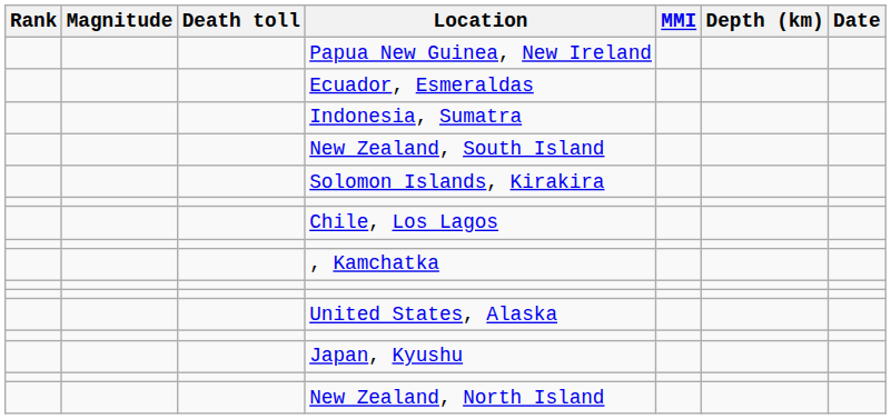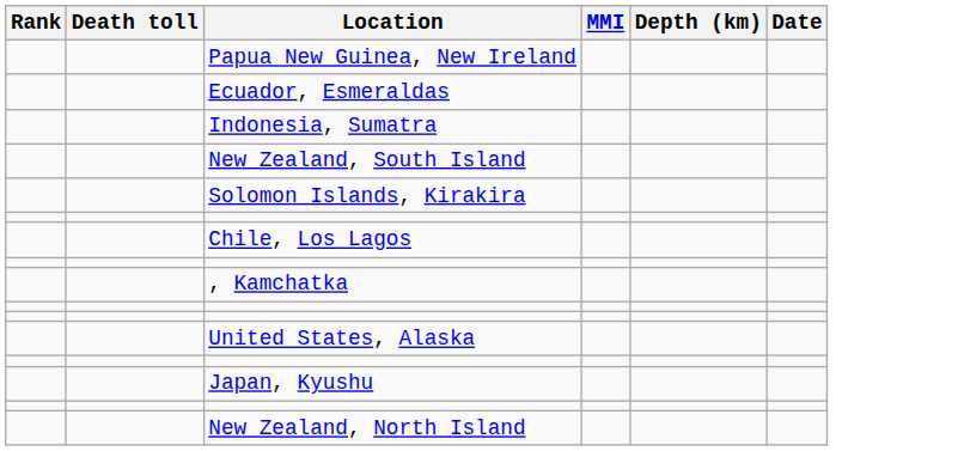 <table class="sortable wikitable" style="font-size:100%;">
 <tr>
 <th>Rank</th>
-<th>Magnitude</th>
 <th>Death toll</th>
 <th>Location</th>
 <th><a href='#'>MMI</a></th>
 <th>Depth (km)</th>
 <th>Date</th>
 </tr>
 <tr>
-<td></td>
 <td></td>
 <td></td>
 <td> <a href='#'>Papua New Guinea</a>, <a href='#'>New Ireland</a></td>
 <td></td>
 <td></td>
 <td></td>
 </tr>
 <tr>
 <td></td>
 <td></td>
-<td></td>
 <td> <a href='#'>Ecuador</a>, <a href='#'>Esmeraldas</a></td>
 <td></td>
 <td></td>
 <td></td>
 </tr>
 <tr>
-<td></td>
 <td></td>
 <td></td>
 <td> <a href='#'>Indonesia</a>, <a href='#'>Sumatra</a></td>
 <td></td>
 <td></td>
 <td></td>
 </tr>
 <tr>
 <td></td>
 <td></td>
-<td></td>
 <td> <a href='#'>New Zealand</a>, <a href='#'>South Island</a></td>
 <td></td>
 <td></td>
 <td></td>
 </tr>
 <tr>
-<td></td>
 <td></td>
 <td></td>
 <td> <a href='#'>Solomon Islands</a>, <a href='#'>Kirakira</a></td>
 <td></td>
 <td></td>
 <td></td>
 </tr>
 <tr>
 <td></td>
 <td></td>
 <td></td>
 <td></td>
 <td></td>
 <td></td>
-<td></td>
 </tr>
 <tr>
-<td></td>
 <td></td>
 <td></td>
 <td> <a href='#'>Chile</a>, <a href='#'>Los Lagos</a></td>
 <td></td>
 <td></td>
 <td></td>
 </tr>
 <tr>
 <td></td>
 <td></td>
 <td></td>
 <td></td>
 <td></td>
 <td></td>
-<td></td>
 </tr>
 <tr>
-<td></td>
 <td></td>
 <td></td>
 <td>, <a href='#'>Kamchatka</a></td>
 <td></td>
 <td></td>
 <td></td>
 </tr>
 <tr>
 <td></td>
 <td></td>
 <td></td>
 <td></td>
 <td></td>
 <td></td>
-<td></td>
 </tr>
 <tr>
 <td></td>
 <td></td>
 <td></td>
 <td></td>
 <td></td>
 <td></td>
-<td></td>
 </tr>
 <tr>
-<td></td>
 <td></td>
 <td></td>
 <td> <a href='#'>United States</a>, <a href='#'>Alaska</a></td>
 <td></td>
 <td></td>
 <td></td>
 </tr>
 <tr>
 <td></td>
 <td></td>
 <td></td>
 <td></td>
 <td></td>
 <td></td>
-<td></td>
 </tr>
 <tr>
-<td></td>
 <td></td>
 <td></td>
 <td> <a href='#'>Japan</a>, <a href='#'>Kyushu</a></td>
 <td></td>
 <td></td>
 <td></td>
 </tr>
 <tr>
 <td></td>
 <td></td>
 <td></td>
 <td></td>
 <td></td>
 <td></td>
-<td></td>
 </tr>
 <tr>
-<td></td>
 <td></td>
 <td></td>
 <td> <a href='#'>New Zealand</a>, <a href='#'>North Island</a></td>
 <td></td>
 <td></td>
 <td></td>
 </tr>
 </table>
